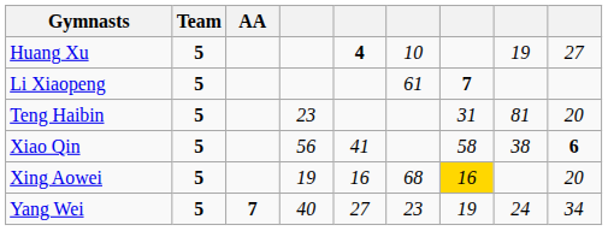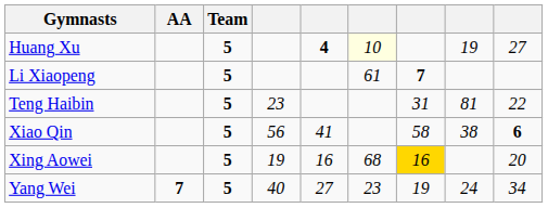 <table class="wikitable sortable collapsible autocollapse plainrowheaders" style="text-align:center; font-size:95%;">
 <tr>
 <th width=28% class=unsortable>Gymnasts</th>
+<th width=9% class=unsortable>AA</th>
 <th width=9% class=unsortable>Team</th>
-<th width=9% class=unsortable>AA</th>
 <th width=9% class=unsortable></th>
 <th width=9% class=unsortable></th>
 <th width=9% class=unsortable></th>
 <th width=9% class=unsortable></th>
 <th width=9% class=unsortable></th>
 <th width=9% class=unsortable></th>
 </tr>
 <tr>
 <td align=left><a href='#'>Huang Xu</a></td>
+<td></td>
 <td><strong>5</strong></td>
 <td></td>
-<td></td>
 <td><strong>4</strong></td>
-<td><em>10</em></td>
+<td style="background: lightyellow;"><em>10</em></td>
 <td></td>
 <td><em>19</em></td>
 <td><em>27</em></td>
 </tr>
 <tr>
 <td align=left><a href='#'>Li Xiaopeng</a></td>
+<td></td>
 <td><strong>5</strong></td>
-<td></td>
 <td></td>
 <td></td>
 <td><em>61</em></td>
 <td><strong>7</strong></td>
 <td></td>
 <td></td>
 </tr>
 <tr>
 <td align=left><a href='#'>Teng Haibin</a></td>
+<td></td>
 <td><strong>5</strong></td>
-<td></td>
 <td><em>23</em></td>
 <td></td>
 <td></td>
 <td><em>31</em></td>
 <td><em>81</em></td>
-<td><em>20</em></td>
+<td><em>22</em></td>
 </tr>
 <tr>
 <td align=left><a href='#'>Xiao Qin</a></td>
+<td></td>
 <td><strong>5</strong></td>
-<td></td>
 <td><em>56</em></td>
 <td><em>41</em></td>
 <td></td>
 <td><em>58</em></td>
 <td><em>38</em></td>
 <td><strong>6</strong></td>
 </tr>
 <tr>
 <td align=left><a href='#'>Xing Aowei</a></td>
+<td></td>
 <td><strong>5</strong></td>
-<td></td>
 <td><em>19</em></td>
 <td><em>16</em></td>
 <td><em>68</em></td>
 <td style="background: gold;"><em>16</em></td>
 <td></td>
 <td><em>20</em></td>
 </tr>
 <tr>
 <td align=left><a href='#'>Yang Wei</a></td>
+<td><strong>7</strong></td>
 <td><strong>5</strong></td>
-<td><strong>7</strong></td>
 <td><em>40</em></td>
 <td><em>27</em></td>
 <td><em>23</em></td>
 <td><em>19</em></td>
 <td><em>24</em></td>
 <td><em>34</em></td>
 </tr>
 </table>
